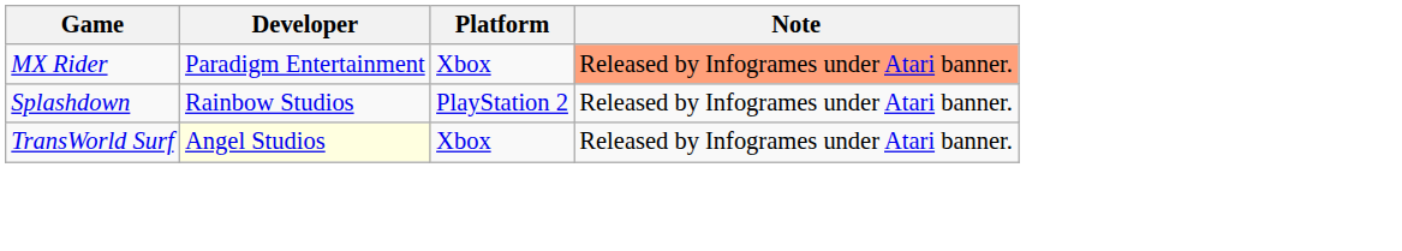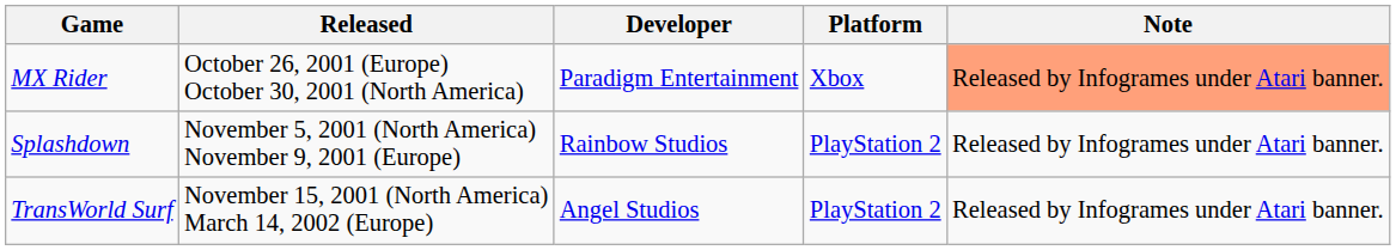 <table class="wikitable sortable">
 <tr>
 <th>Game</th>
+<th>Released</th>
 <th>Developer</th>
 <th>Platform</th>
 <th>Note</th>
 </tr>
 <tr>
 <td><em><a href='#'>MX Rider</a></em></td>
+<td>October 26, 2001 (Europe)<br>October 30, 2001 (North America)</td>
 <td><a href='#'>Paradigm Entertainment</a></td>
 <td><a href='#'>Xbox</a></td>
 <td style="background: lightsalmon;">Released by Infogrames under <a href='#'>Atari</a> banner.</td>
 </tr>
 <tr>
 <td><em><a href='#'>Splashdown</a></em></td>
+<td>November 5, 2001 (North America)<br>November 9, 2001 (Europe)</td>
 <td><a href='#'>Rainbow Studios</a></td>
 <td><a href='#'>PlayStation 2</a></td>
 <td>Released by Infogrames under <a href='#'>Atari</a> banner.</td>
 </tr>
 <tr>
 <td><em><a href='#'>TransWorld Surf</a></em></td>
-<td style="background: lightyellow;"><a href='#'>Angel Studios</a></td>
-<td><a href='#'>Xbox</a></td>
+<td>November 15, 2001 (North America)<br>March 14, 2002 (Europe)</td>
+<td><a href='#'>Angel Studios</a></td>
+<td><a href='#'>PlayStation 2</a></td>
 <td>Released by Infogrames under <a href='#'>Atari</a> banner.</td>
 </tr>
 </table>
